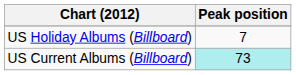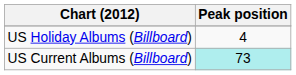 <table class="wikitable sortable" border="1">
 <tr>
 <th>Chart (2012)</th>
 <th>Peak position</th>
 </tr>
 <tr>
 </tr>
 <tr>
 </tr>
 <tr>
 <td>US <a href='#'>Holiday Albums</a> (<em><a href='#'>Billboard</a></em>)</td>
-<td align="center">7</td>
+<td align="center">4</td>
 </tr>
 <tr>
 <td>US Current Albums (<em><a href='#'>Billboard</a></em>)</td>
 <td align="center" style="background: paleturquoise;">73</td>
 </tr>
 </table>
